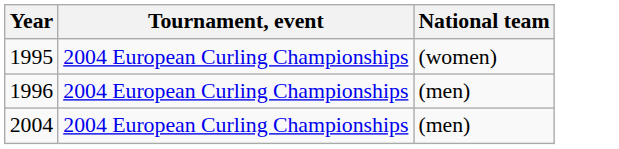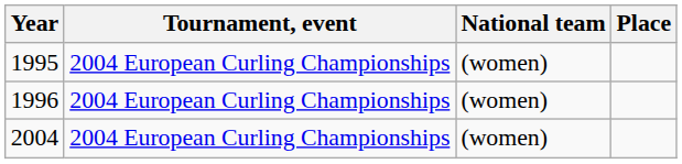 <table class="wikitable">
 <tr>
 <th scope="col">Year</th>
 <th scope="col">Tournament, event</th>
 <th scope="col">National team</th>
+<th scope="col">Place</th>
 </tr>
 <tr>
 <td>1995</td>
 <td><a href='#'>2004 European Curling Championships</a></td>
 <td> (women)</td>
+<td></td>
 </tr>
 <tr>
 <td>1996</td>
 <td><a href='#'>2004 European Curling Championships</a></td>
-<td> (men)</td>
+<td> (women)</td>
+<td></td>
 </tr>
 <tr>
 <td>2004</td>
 <td><a href='#'>2004 European Curling Championships</a></td>
-<td> (men)</td>
+<td> (women)</td>
+<td></td>
 </tr>
 </table>
